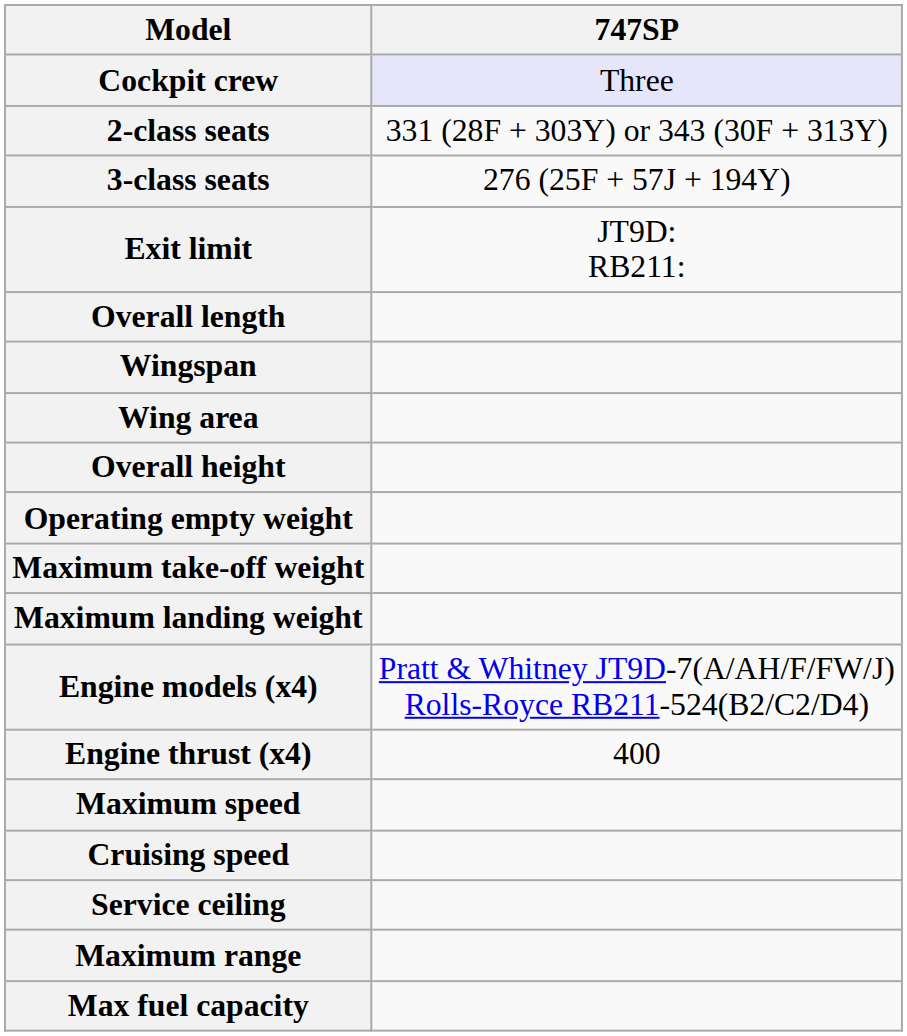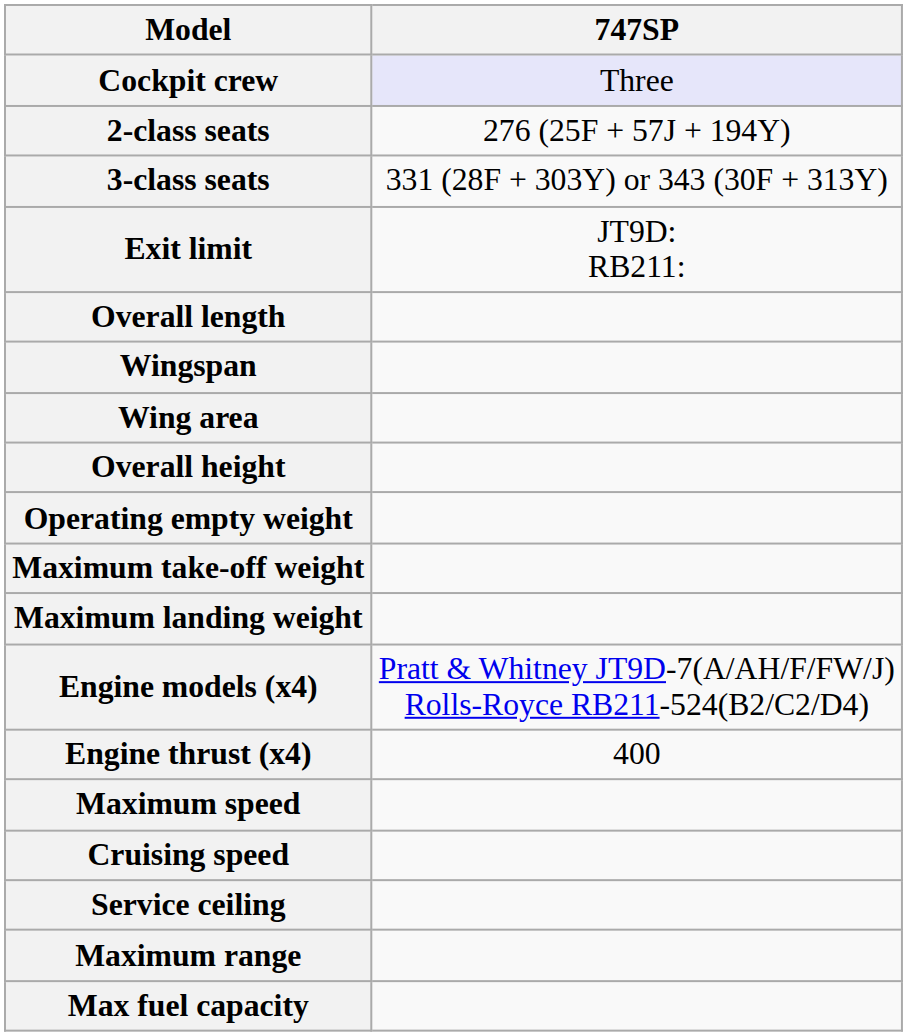 <table class="wikitable sortable sticky-header" style="text-align:center;">
 <tr>
 <th>Model</th>
 <th>747SP</th>
 </tr>
 <tr>
 <th>Cockpit crew</th>
 <td style="background: lavender;">Three</td>
 </tr>
 <tr>
 <th>2-class seats</th>
-<td>331 (28F + 303Y) or 343 (30F + 313Y)</td>
+<td>276 (25F + 57J + 194Y)</td>
 </tr>
 <tr>
 <th>3-class seats</th>
-<td>276 (25F + 57J + 194Y)</td>
+<td>331 (28F + 303Y) or 343 (30F + 313Y)</td>
 </tr>
 <tr>
 <th>Exit limit</th>
 <td>JT9D: <br>RB211: </td>
 </tr>
 <tr>
 <th>Overall length</th>
 <td></td>
 </tr>
 <tr>
 <th>Wingspan</th>
 <td></td>
 </tr>
 <tr>
 <th>Wing area</th>
 <td></td>
 </tr>
 <tr>
 <th>Overall height</th>
 <td></td>
 </tr>
 <tr>
 <th>Operating empty weight</th>
 <td></td>
 </tr>
 <tr>
 <th>Maximum take-off weight</th>
 <td></td>
 </tr>
 <tr>
 <th>Maximum landing weight</th>
 <td></td>
 </tr>
 <tr>
 <th>Engine models (x4)</th>
 <td><a href='#'>Pratt & Whitney JT9D</a>-7(A/AH/F/FW/J)<br><a href='#'>Rolls-Royce RB211</a>-524(B2/C2/D4)</td>
 </tr>
 <tr>
 <th>Engine thrust (x4)</th>
 <td>400</td>
 </tr>
 <tr>
 <th>Maximum speed</th>
 <td></td>
 </tr>
 <tr>
 <th>Cruising speed</th>
 <td></td>
 </tr>
 <tr>
 <th>Service ceiling</th>
 <td></td>
 </tr>
 <tr>
 <th>Maximum range</th>
 <td></td>
 </tr>
 <tr>
 <th>Max fuel capacity</th>
 <td></td>
 </tr>
 </table>
